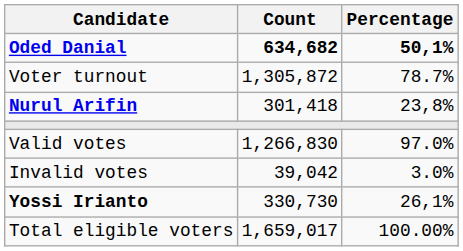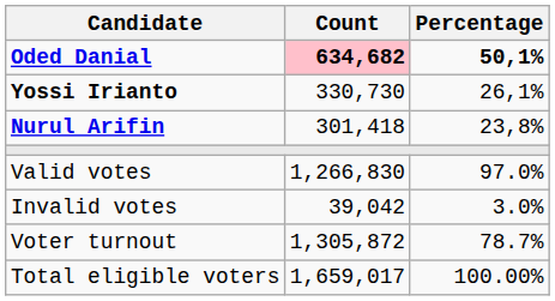 <table class="wikitable">
 <tr>
 <th>Candidate</th>
 <th>Count</th>
 <th>Percentage</th>
 </tr>
 <tr>
 <td><a href='#'><strong>Oded Danial</strong></a></td>
-<td align="right"><strong>634,682</strong></td>
+<td align="right" style="background: pink;"><strong>634,682</strong></td>
 <td align="right"><strong>50,1%</strong></td>
 </tr>
 <tr>
-<td>Voter turnout</td>
-<td align="right">1,305,872</td>
-<td align="right">78.7%</td>
+<td><strong>Yossi Irianto</strong></td>
+<td align="right">330,730</td>
+<td align="right">26,1%</td>
 </tr>
 <tr>
 <td><strong><a href='#'>Nurul Arifin</a></strong></td>
 <td align="right">301,418</td>
 <td align="right">23,8%</td>
 </tr>
 <tr>
 <td style="background-color:#E9E9E9" colspan=3></td>
 </tr>
 <tr>
 <td>Valid votes</td>
 <td align="right">1,266,830</td>
 <td align="right">97.0%</td>
 </tr>
 <tr>
 <td>Invalid votes</td>
 <td align="right">39,042</td>
 <td align="right">3.0%</td>
 </tr>
 <tr>
-<td><strong>Yossi Irianto</strong></td>
-<td align="right">330,730</td>
-<td align="right">26,1%</td>
+<td>Voter turnout</td>
+<td align="right">1,305,872</td>
+<td align="right">78.7%</td>
 </tr>
 <tr>
 <td>Total eligible voters</td>
 <td align="right">1,659,017</td>
 <td align="right">100.00%</td>
 </tr>
 </table>
